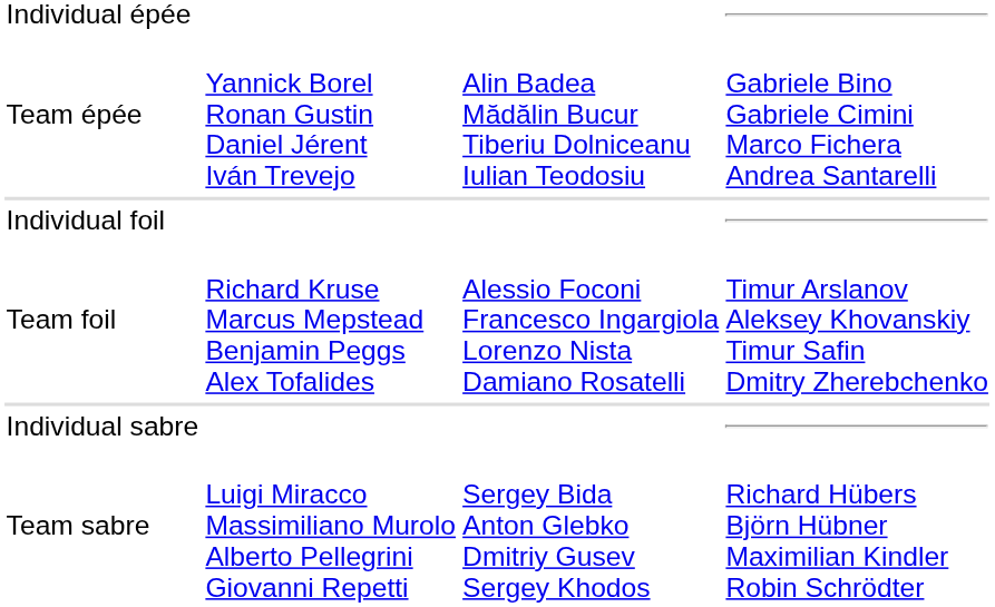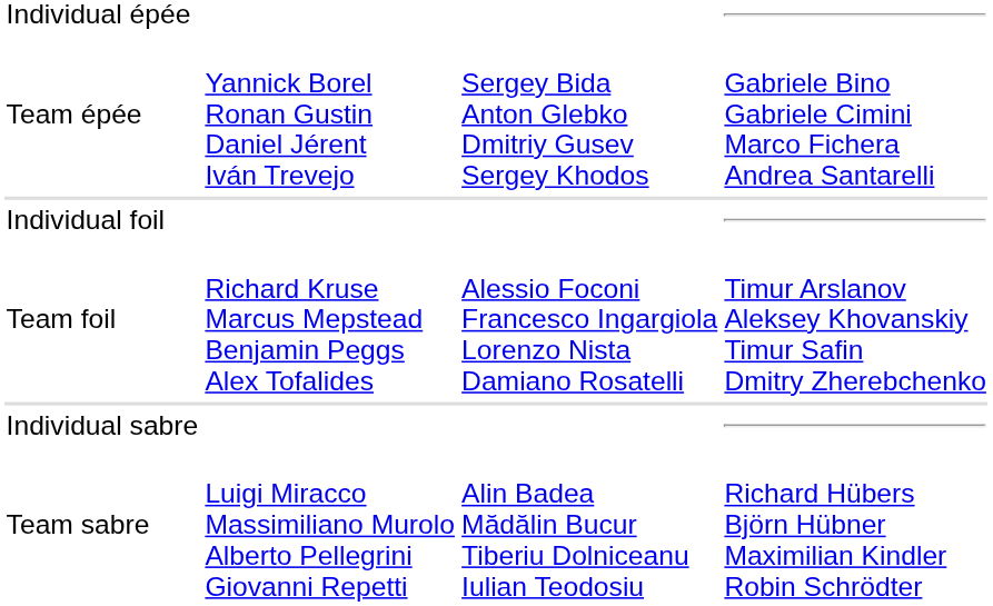 <table>
 <tr>
 <td>Individual épée <br></td>
 <td></td>
 <td></td>
 <td><hr></td>
 </tr>
 <tr>
 <td>Team épée <br></td>
 <td> <br><a href='#'>Yannick Borel</a><br><a href='#'>Ronan Gustin</a><br><a href='#'>Daniel Jérent</a><br><a href='#'>Iván Trevejo</a></td>
-<td><br><a href='#'>Alin Badea</a><br><a href='#'>Mădălin Bucur</a><br><a href='#'>Tiberiu Dolniceanu</a><br><a href='#'>Iulian Teodosiu</a></td>
+<td><br><a href='#'>Sergey Bida</a><br><a href='#'>Anton Glebko</a><br><a href='#'>Dmitriy Gusev</a><br><a href='#'>Sergey Khodos</a></td>
 <td><br><a href='#'>Gabriele Bino</a><br><a href='#'>Gabriele Cimini</a><br><a href='#'>Marco Fichera</a><br><a href='#'>Andrea Santarelli</a></td>
 </tr>
 <tr bgcolor=#DDDDDD>
 <td colspan=7></td>
 </tr>
 <tr>
 <td>Individual foil <br></td>
 <td></td>
 <td></td>
 <td><hr></td>
 </tr>
 <tr>
 <td>Team foil<br></td>
 <td><br><a href='#'>Richard Kruse</a><br><a href='#'>Marcus Mepstead</a><br><a href='#'>Benjamin Peggs</a><br><a href='#'>Alex Tofalides</a></td>
 <td><br><a href='#'>Alessio Foconi</a><br><a href='#'>Francesco Ingargiola</a><br><a href='#'>Lorenzo Nista</a><br><a href='#'>Damiano Rosatelli</a></td>
 <td><br><a href='#'>Timur Arslanov</a><br><a href='#'>Aleksey Khovanskiy</a><br><a href='#'>Timur Safin</a><br><a href='#'>Dmitry Zherebchenko</a></td>
 </tr>
 <tr bgcolor=#DDDDDD>
 <td colspan=7></td>
 </tr>
 <tr>
 <td>Individual sabre <br></td>
 <td></td>
 <td></td>
 <td><hr></td>
 </tr>
 <tr>
 <td>Team sabre <br></td>
 <td><br><a href='#'>Luigi Miracco</a><br><a href='#'>Massimiliano Murolo</a><br><a href='#'>Alberto Pellegrini</a><br><a href='#'>Giovanni Repetti</a></td>
-<td><br><a href='#'>Sergey Bida</a><br><a href='#'>Anton Glebko</a><br><a href='#'>Dmitriy Gusev</a><br><a href='#'>Sergey Khodos</a></td>
+<td><br><a href='#'>Alin Badea</a><br><a href='#'>Mădălin Bucur</a><br><a href='#'>Tiberiu Dolniceanu</a><br><a href='#'>Iulian Teodosiu</a></td>
 <td><br><a href='#'>Richard Hübers</a><br><a href='#'>Björn Hübner</a><br><a href='#'>Maximilian Kindler</a><br><a href='#'>Robin Schrödter</a></td>
 </tr>
 </table>
